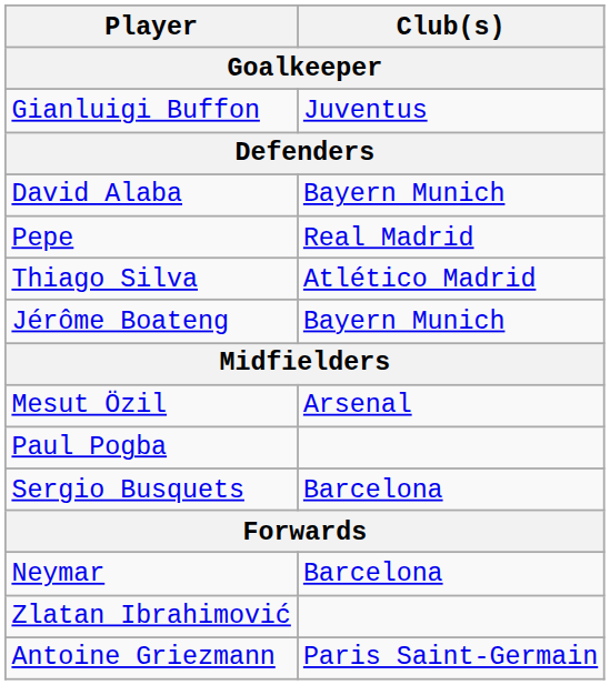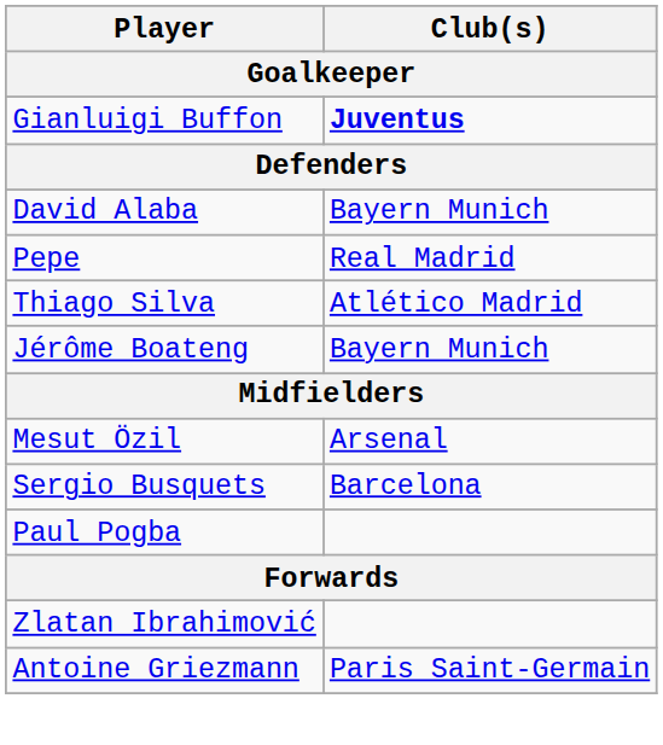 <table class="wikitable mw-collapsible mw-collapsed">
 <tr>
 <th>Player</th>
 <th>Club(s)</th>
 </tr>
 <tr>
 <th colspan="2">Goalkeeper</th>
 </tr>
 <tr>
 <td> <a href='#'>Gianluigi Buffon</a></td>
-<td> <a href='#'>Juventus</a></td>
+<td><strong> <a href='#'>Juventus</a></strong></td>
 </tr>
 <tr>
 <th colspan="2">Defenders</th>
 </tr>
 <tr>
 <td> <a href='#'>David Alaba</a></td>
 <td> <a href='#'>Bayern Munich</a></td>
 </tr>
 <tr>
 <td> <a href='#'>Pepe</a></td>
 <td> <a href='#'>Real Madrid</a></td>
 </tr>
 <tr>
 <td> <a href='#'>Thiago Silva</a></td>
 <td> <a href='#'>Atlético Madrid</a></td>
 </tr>
 <tr>
 <td> <a href='#'>Jérôme Boateng</a></td>
 <td> <a href='#'>Bayern Munich</a></td>
 </tr>
 <tr>
 <th colspan="2">Midfielders</th>
 </tr>
 <tr>
 <td> <a href='#'>Mesut Özil</a></td>
 <td> <a href='#'>Arsenal</a></td>
 </tr>
 <tr>
+<td> <a href='#'>Sergio Busquets</a></td>
+<td> <a href='#'>Barcelona</a></td>
+</tr>
+<tr>
 <td> <a href='#'>Paul Pogba</a></td>
 <td></td>
 </tr>
 <tr>
-<td> <a href='#'>Sergio Busquets</a></td>
-<td> <a href='#'>Barcelona</a></td>
-</tr>
-<tr>
 <th colspan="2">Forwards</th>
-</tr>
-<tr>
-<td> <a href='#'>Neymar</a></td>
-<td> <a href='#'>Barcelona</a></td>
 </tr>
 <tr>
 <td> <a href='#'>Zlatan Ibrahimović</a></td>
 <td></td>
 </tr>
 <tr>
 <td> <a href='#'>Antoine Griezmann</a></td>
 <td> <a href='#'>Paris Saint-Germain</a></td>
 </tr>
 </table>
